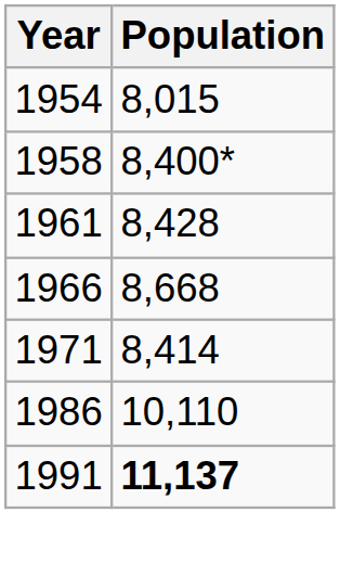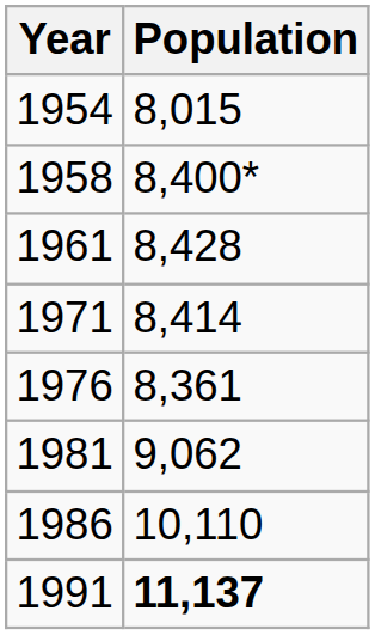 <table class="wikitable">
 <tr>
 <th>Year</th>
 <th>Population</th>
 </tr>
 <tr>
 <td>1954</td>
 <td>8,015</td>
 </tr>
 <tr>
 <td>1958</td>
 <td>8,400*</td>
 </tr>
 <tr>
 <td>1961</td>
 <td>8,428</td>
 </tr>
 <tr>
-<td>1966</td>
-<td>8,668</td>
+<td>1971</td>
+<td>8,414</td>
 </tr>
 <tr>
-<td>1971</td>
-<td>8,414</td>
+<td>1976</td>
+<td>8,361</td>
+</tr>
+<tr>
+<td>1981</td>
+<td>9,062</td>
 </tr>
 <tr>
 <td>1986</td>
 <td>10,110</td>
 </tr>
 <tr>
 <td>1991</td>
 <td><strong>11,137</strong></td>
 </tr>
 </table>
